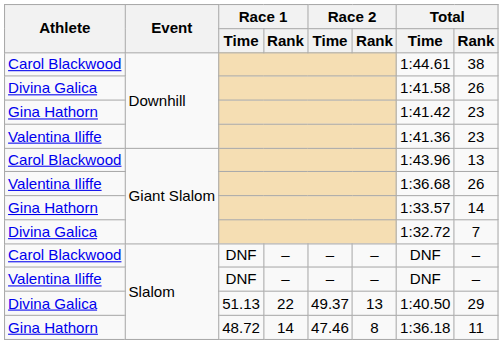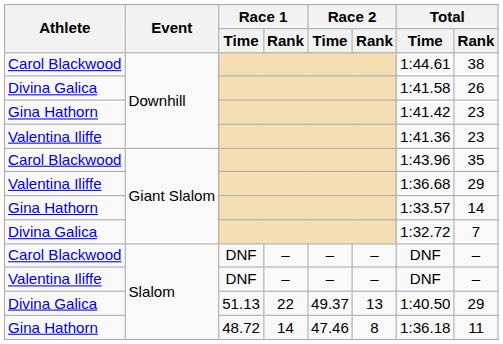 <table class="wikitable" style="font-size:90%">
 <tr>
 <th rowspan="2">Athlete</th>
 <th rowspan="2">Event</th>
 <th colspan="2">Race 1</th>
 <th colspan="2">Race 2</th>
 <th colspan="2">Total</th>
 </tr>
 <tr>
 <th>Time</th>
 <th>Rank</th>
 <th>Time</th>
 <th>Rank</th>
 <th>Time</th>
 <th>Rank</th>
 </tr>
 <tr>
 <td><a href='#'>Carol Blackwood</a></td>
 <td rowspan="4">Downhill</td>
 <td colspan="4" bgcolor="wheat"></td>
 <td align="center">1:44.61</td>
 <td align="center">38</td>
 </tr>
 <tr>
 <td><a href='#'>Divina Galica</a></td>
 <td colspan="4" bgcolor="wheat"></td>
 <td align="center">1:41.58</td>
 <td align="center">26</td>
 </tr>
 <tr>
 <td><a href='#'>Gina Hathorn</a></td>
 <td colspan="4" bgcolor="wheat"></td>
 <td align="center">1:41.42</td>
 <td align="center">23</td>
 </tr>
 <tr>
 <td><a href='#'>Valentina Iliffe</a></td>
 <td colspan="4" bgcolor="wheat"></td>
 <td align="center">1:41.36</td>
 <td align="center">23</td>
 </tr>
 <tr>
 <td><a href='#'>Carol Blackwood</a></td>
 <td rowspan="4">Giant Slalom</td>
 <td colspan="4" bgcolor="wheat"></td>
 <td align="center">1:43.96</td>
-<td align="center">13</td>
+<td align="center">35</td>
 </tr>
 <tr>
 <td><a href='#'>Valentina Iliffe</a></td>
 <td colspan="4" bgcolor="wheat"></td>
 <td align="center">1:36.68</td>
-<td align="center">26</td>
+<td align="center">29</td>
 </tr>
 <tr>
 <td><a href='#'>Gina Hathorn</a></td>
 <td colspan="4" bgcolor="wheat"></td>
 <td align="center">1:33.57</td>
 <td align="center">14</td>
 </tr>
 <tr>
 <td><a href='#'>Divina Galica</a></td>
 <td colspan="4" bgcolor="wheat"></td>
 <td align="center">1:32.72</td>
 <td align="center">7</td>
 </tr>
 <tr>
 <td><a href='#'>Carol Blackwood</a></td>
 <td rowspan="4">Slalom</td>
 <td align="center">DNF</td>
 <td align="center">–</td>
 <td align="center">–</td>
 <td align="center">–</td>
 <td align="center">DNF</td>
 <td align="center">–</td>
 </tr>
 <tr>
 <td><a href='#'>Valentina Iliffe</a></td>
 <td align="center">DNF</td>
 <td align="center">–</td>
 <td align="center">–</td>
 <td align="center">–</td>
 <td align="center">DNF</td>
 <td align="center">–</td>
 </tr>
 <tr>
 <td><a href='#'>Divina Galica</a></td>
 <td align="center">51.13</td>
 <td align="center">22</td>
 <td align="center">49.37</td>
 <td align="center">13</td>
 <td align="center">1:40.50</td>
 <td align="center">29</td>
 </tr>
 <tr>
 <td><a href='#'>Gina Hathorn</a></td>
 <td align="center">48.72</td>
 <td align="center">14</td>
 <td align="center">47.46</td>
 <td align="center">8</td>
 <td align="center">1:36.18</td>
 <td align="center">11</td>
 </tr>
 </table>
